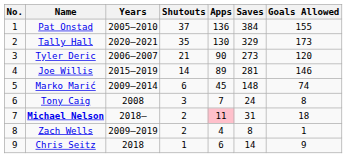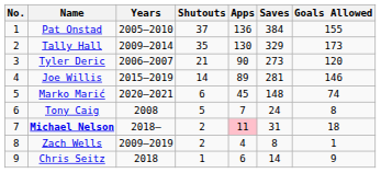 <table class="wikitable" style="text-align: center;">
 <tr>
 <th>No.</th>
 <th>Name</th>
 <th>Years</th>
 <th>Shutouts</th>
 <th>Apps</th>
 <th>Saves</th>
 <th>Goals Allowed</th>
 </tr>
 <tr>
 <td>1</td>
 <td> <a href='#'>Pat Onstad</a></td>
 <td>2005–2010</td>
 <td>37</td>
 <td>136</td>
 <td>384</td>
 <td>155</td>
 </tr>
 <tr>
 <td>2</td>
 <td> <a href='#'>Tally Hall</a></td>
-<td>2020–2021</td>
+<td>2009–2014</td>
 <td>35</td>
 <td>130</td>
 <td>329</td>
 <td>173</td>
 </tr>
 <tr>
 <td>3</td>
 <td><strong></strong> <a href='#'>Tyler Deric</a></td>
 <td>2006–2007</td>
 <td>21</td>
 <td>90</td>
 <td>273</td>
 <td>120</td>
 </tr>
 <tr>
 <td>4</td>
 <td> <a href='#'>Joe Willis</a></td>
 <td>2015–2019</td>
 <td>14</td>
 <td>89</td>
 <td>281</td>
 <td>146</td>
 </tr>
 <tr>
 <td>5</td>
 <td> <a href='#'>Marko Marić</a></td>
-<td>2009–2014</td>
+<td>2020–2021</td>
 <td>6</td>
 <td>45</td>
 <td>148</td>
 <td>74</td>
 </tr>
 <tr>
 <td>6</td>
 <td> <a href='#'>Tony Caig</a></td>
 <td>2008</td>
-<td>3</td>
+<td>5</td>
 <td>7</td>
 <td>24</td>
 <td>8</td>
 </tr>
 <tr>
 <td>7</td>
 <td> <a href='#'><strong>Michael Nelson</strong></a></td>
 <td>2018–</td>
 <td>2</td>
 <td style="background: pink;">11</td>
 <td>31</td>
 <td>18</td>
 </tr>
 <tr>
 <td>8</td>
 <td> <a href='#'>Zach Wells</a></td>
 <td>2009–2019</td>
 <td>2</td>
 <td>4</td>
 <td>8</td>
 <td>1</td>
 </tr>
 <tr>
 <td>9</td>
 <td> <a href='#'>Chris Seitz</a></td>
 <td>2018</td>
 <td>1</td>
 <td>6</td>
 <td>14</td>
 <td>9</td>
 </tr>
 </table>
